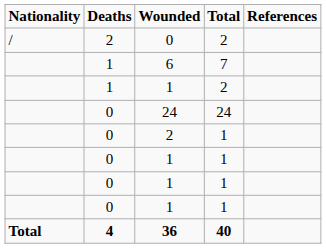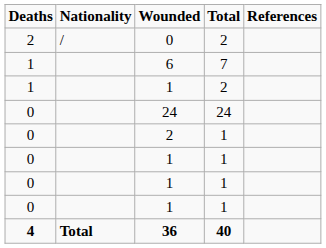 <table class="wikitable sortable" style="font-size:100%; text-align:left; margin:0 0 1.5em 1.5em;">
 <tr>
+<td align=center><strong>Deaths</strong></td>
 <td align=left><strong>Nationality</strong></td>
-<td align=center><strong>Deaths</strong></td>
 <td align=center><strong>Wounded</strong></td>
 <td align=center><strong>Total</strong></td>
 <td align=left><strong>References</strong></td>
 </tr>
 <tr>
+<td align="center">2</td>
 <td align=left> / </td>
-<td align="center">2</td>
 <td align="center">0</td>
 <td align="center">2</td>
 <td></td>
 </tr>
 <tr>
+<td align="center">1</td>
 <td align=left></td>
-<td align="center">1</td>
 <td align="center">6</td>
 <td align="center">7</td>
 <td></td>
 </tr>
 <tr>
+<td align="center">1</td>
 <td align=left></td>
-<td align="center">1</td>
 <td align="center">1</td>
 <td align="center">2</td>
 <td></td>
 </tr>
 <tr>
+<td align="center">0</td>
 <td align=left></td>
-<td align="center">0</td>
 <td align="center">24</td>
 <td align="center">24</td>
 <td></td>
 </tr>
 <tr>
+<td align="center">0</td>
 <td align=left></td>
-<td align="center">0</td>
 <td align="center">2</td>
 <td align="center">1</td>
 <td></td>
 </tr>
 <tr>
+<td align="center">0</td>
 <td align=left></td>
-<td align="center">0</td>
 <td align="center">1</td>
 <td align="center">1</td>
 <td></td>
 </tr>
 <tr>
+<td align="center">0</td>
 <td align=left></td>
-<td align="center">0</td>
 <td align="center">1</td>
 <td align="center">1</td>
 <td></td>
 </tr>
 <tr>
+<td align="center">0</td>
 <td align=left></td>
-<td align="center">0</td>
 <td align="center">1</td>
 <td align="center">1</td>
 <td></td>
 </tr>
 <tr>
+<td align="center"><strong>4</strong></td>
 <td align=left><strong>Total</strong></td>
-<td align="center"><strong>4</strong></td>
 <td align="center"><strong>36</strong></td>
 <td align="center"><strong>40</strong></td>
 <td></td>
 </tr>
 </table>
